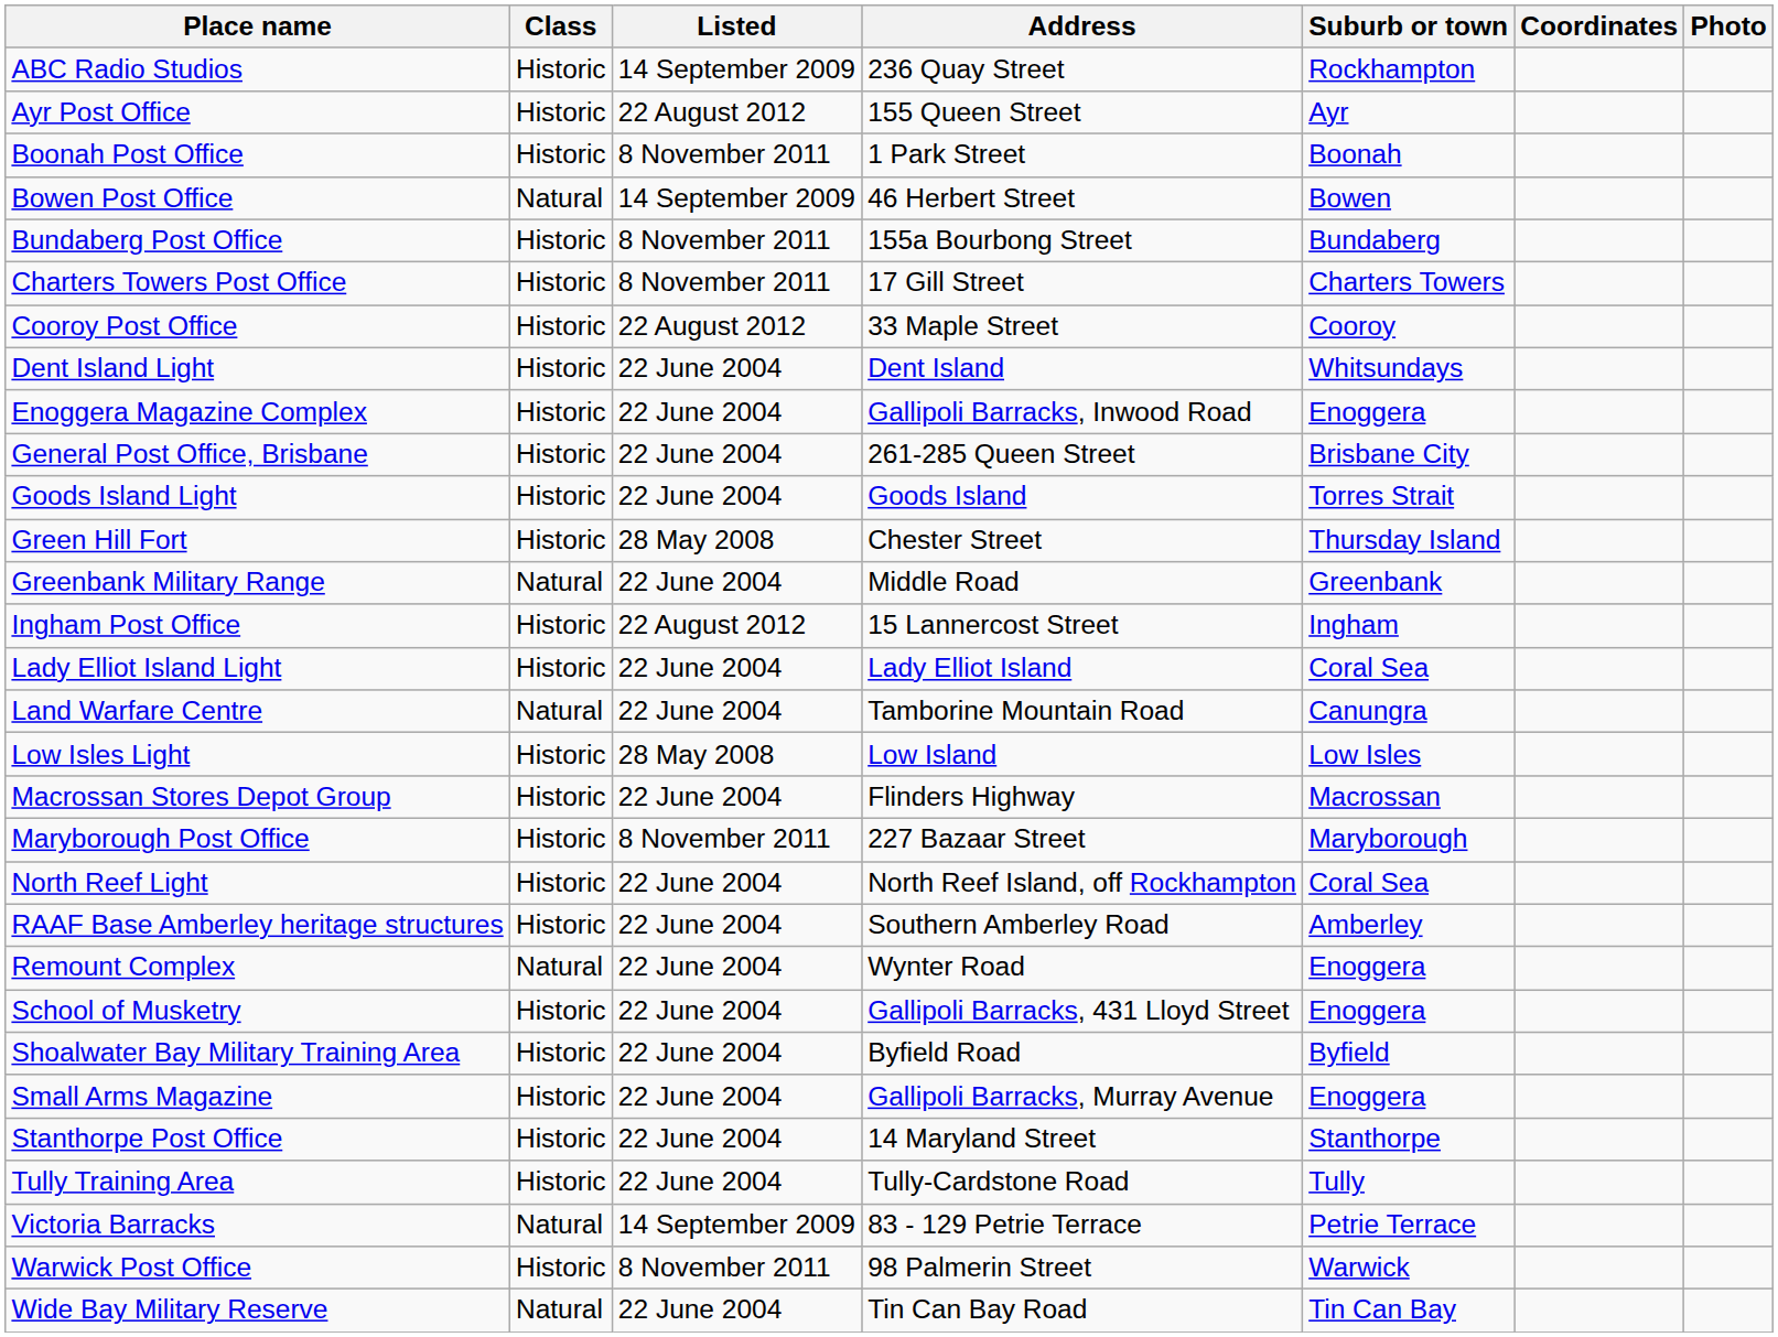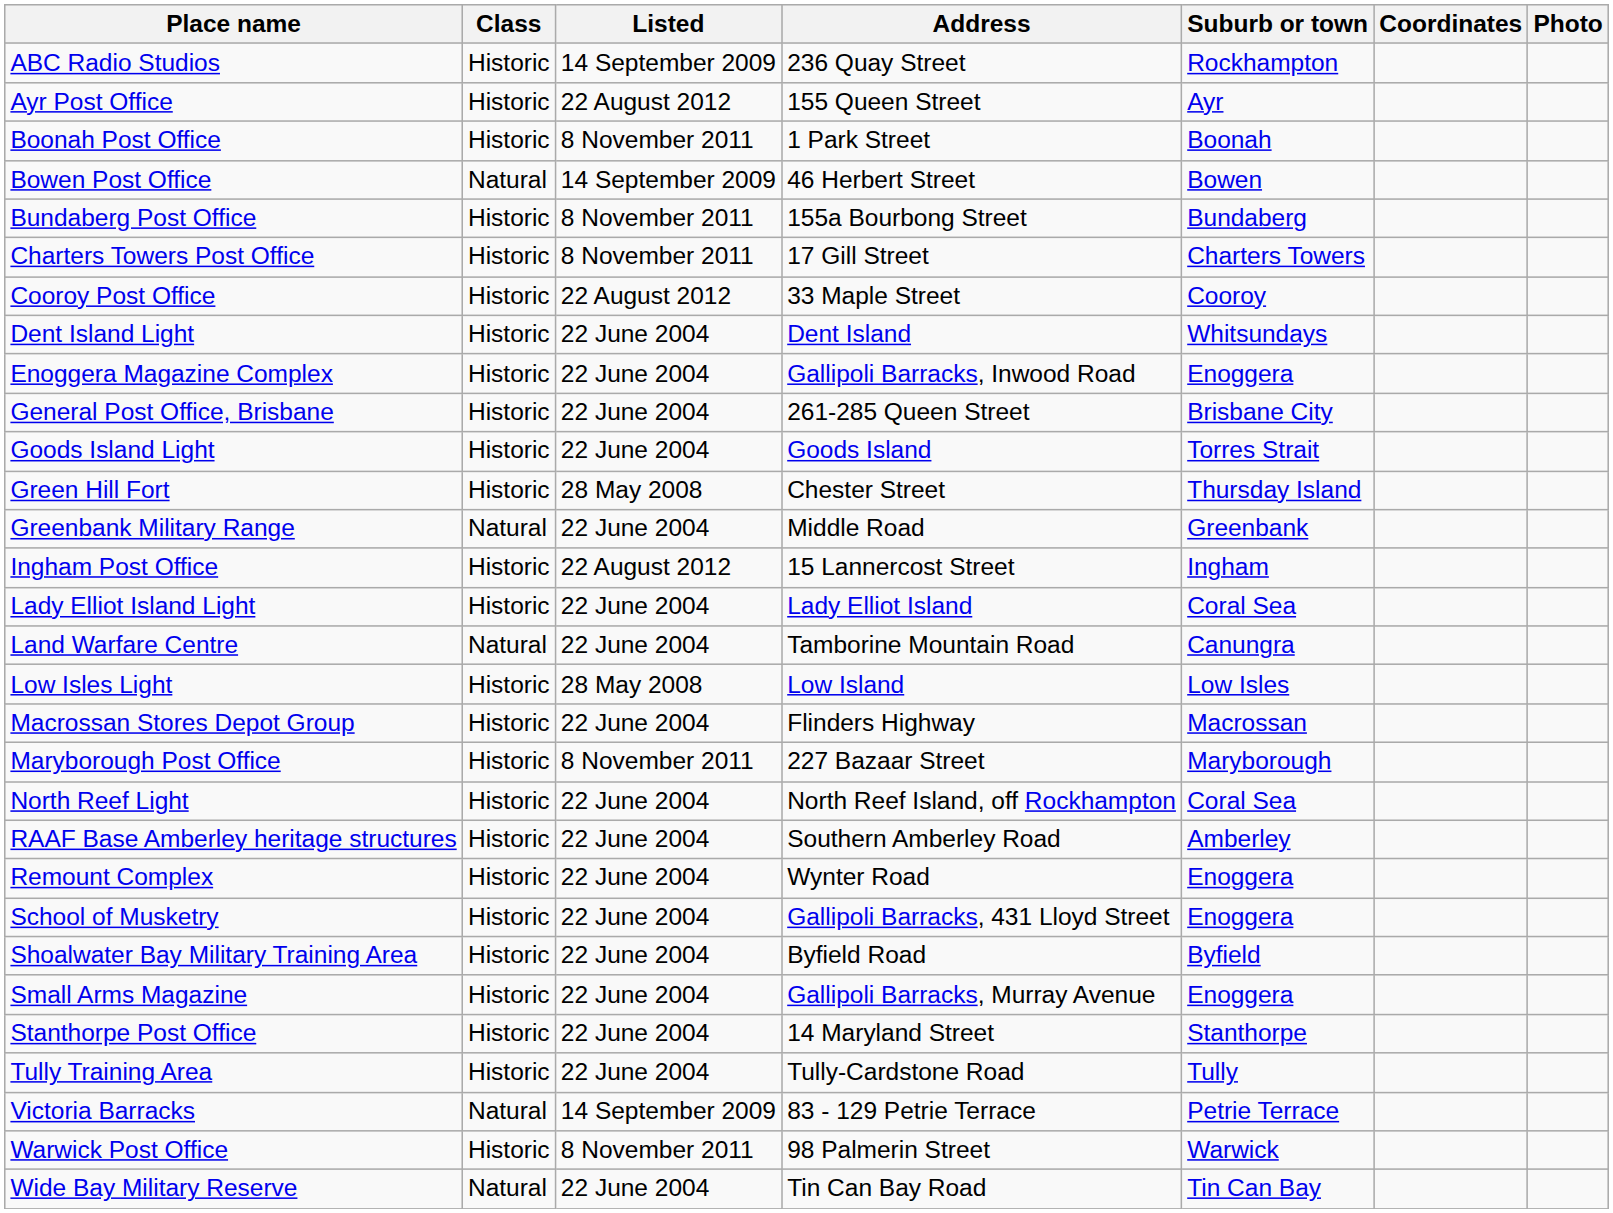 <table class="wikitable sortable">
 <tr>
 <th>Place name</th>
 <th>Class</th>
 <th>Listed</th>
 <th>Address</th>
 <th>Suburb or town</th>
 <th>Coordinates</th>
 <th class="unsortable">Photo</th>
 </tr>
 <tr>
 <td><a href='#'>ABC Radio Studios</a></td>
 <td>Historic</td>
 <td>14 September 2009</td>
 <td>236 Quay Street</td>
 <td><a href='#'>Rockhampton</a></td>
 <td></td>
 <td></td>
 </tr>
 <tr>
 <td><a href='#'>Ayr Post Office</a></td>
 <td>Historic</td>
 <td>22 August 2012</td>
 <td>155 Queen Street</td>
 <td><a href='#'>Ayr</a></td>
 <td></td>
 <td></td>
 </tr>
 <tr>
 <td><a href='#'>Boonah Post Office</a></td>
 <td>Historic</td>
 <td>8 November 2011</td>
 <td>1 Park Street</td>
 <td><a href='#'>Boonah</a></td>
 <td></td>
 <td></td>
 </tr>
 <tr>
 <td><a href='#'>Bowen Post Office</a></td>
 <td>Natural</td>
 <td>14 September 2009</td>
 <td>46 Herbert Street</td>
 <td><a href='#'>Bowen</a></td>
 <td></td>
 <td></td>
 </tr>
 <tr>
 <td><a href='#'>Bundaberg Post Office</a></td>
 <td>Historic</td>
 <td>8 November 2011</td>
 <td>155a Bourbong Street</td>
 <td><a href='#'>Bundaberg</a></td>
 <td></td>
 <td></td>
 </tr>
 <tr>
 <td><a href='#'>Charters Towers Post Office</a></td>
 <td>Historic</td>
 <td>8 November 2011</td>
 <td>17 Gill Street</td>
 <td><a href='#'>Charters Towers</a></td>
 <td></td>
 <td></td>
 </tr>
 <tr>
 <td><a href='#'>Cooroy Post Office</a></td>
 <td>Historic</td>
 <td>22 August 2012</td>
 <td>33 Maple Street</td>
 <td><a href='#'>Cooroy</a></td>
 <td></td>
 <td></td>
 </tr>
 <tr>
 <td><a href='#'>Dent Island Light</a></td>
 <td>Historic</td>
 <td>22 June 2004</td>
 <td><a href='#'>Dent Island</a></td>
 <td><a href='#'>Whitsundays</a></td>
 <td></td>
 <td></td>
 </tr>
 <tr>
 <td><a href='#'>Enoggera Magazine Complex</a></td>
 <td>Historic</td>
 <td>22 June 2004</td>
 <td><a href='#'>Gallipoli Barracks</a>, Inwood Road</td>
 <td><a href='#'>Enoggera</a></td>
 <td></td>
 <td></td>
 </tr>
 <tr>
 <td><a href='#'>General Post Office, Brisbane</a></td>
 <td>Historic</td>
 <td>22 June 2004</td>
 <td>261-285 Queen Street</td>
 <td><a href='#'>Brisbane City</a></td>
 <td></td>
 <td></td>
 </tr>
 <tr>
 <td><a href='#'>Goods Island Light</a></td>
 <td>Historic</td>
 <td>22 June 2004</td>
 <td><a href='#'>Goods Island</a></td>
 <td><a href='#'>Torres Strait</a></td>
 <td></td>
 <td></td>
 </tr>
 <tr>
 <td><a href='#'>Green Hill Fort</a></td>
 <td>Historic</td>
 <td>28 May 2008</td>
 <td>Chester Street</td>
 <td><a href='#'>Thursday Island</a></td>
 <td></td>
 <td></td>
 </tr>
 <tr>
 <td><a href='#'>Greenbank Military Range</a></td>
 <td>Natural</td>
 <td>22 June 2004</td>
 <td>Middle Road</td>
 <td><a href='#'>Greenbank</a></td>
 <td></td>
 <td></td>
 </tr>
 <tr>
 <td><a href='#'>Ingham Post Office</a></td>
 <td>Historic</td>
 <td>22 August 2012</td>
 <td>15 Lannercost Street</td>
 <td><a href='#'>Ingham</a></td>
 <td></td>
 <td></td>
 </tr>
 <tr>
 <td><a href='#'>Lady Elliot Island Light</a></td>
 <td>Historic</td>
 <td>22 June 2004</td>
 <td><a href='#'>Lady Elliot Island</a></td>
 <td><a href='#'>Coral Sea</a></td>
 <td></td>
 <td></td>
 </tr>
 <tr>
 <td><a href='#'>Land Warfare Centre</a></td>
 <td>Natural</td>
 <td>22 June 2004</td>
 <td>Tamborine Mountain Road</td>
 <td><a href='#'>Canungra</a></td>
 <td></td>
 <td></td>
 </tr>
 <tr>
 <td><a href='#'>Low Isles Light</a></td>
 <td>Historic</td>
 <td>28 May 2008</td>
 <td><a href='#'>Low Island</a></td>
 <td><a href='#'>Low Isles</a></td>
 <td></td>
 <td></td>
 </tr>
 <tr>
 <td><a href='#'>Macrossan Stores Depot Group</a></td>
 <td>Historic</td>
 <td>22 June 2004</td>
 <td>Flinders Highway</td>
 <td><a href='#'>Macrossan</a></td>
 <td></td>
 <td></td>
 </tr>
 <tr>
 <td><a href='#'>Maryborough Post Office</a></td>
 <td>Historic</td>
 <td>8 November 2011</td>
 <td>227 Bazaar Street</td>
 <td><a href='#'>Maryborough</a></td>
 <td></td>
 <td></td>
 </tr>
 <tr>
 <td><a href='#'>North Reef Light</a></td>
 <td>Historic</td>
 <td>22 June 2004</td>
 <td>North Reef Island, off <a href='#'>Rockhampton</a></td>
 <td><a href='#'>Coral Sea</a></td>
 <td></td>
 <td></td>
 </tr>
 <tr>
 <td><a href='#'>RAAF Base Amberley heritage structures</a></td>
 <td>Historic</td>
 <td>22 June 2004</td>
 <td>Southern Amberley Road</td>
 <td><a href='#'>Amberley</a></td>
 <td></td>
 <td></td>
 </tr>
 <tr>
 <td><a href='#'>Remount Complex</a></td>
-<td>Natural</td>
+<td>Historic</td>
 <td>22 June 2004</td>
 <td>Wynter Road</td>
 <td><a href='#'>Enoggera</a></td>
 <td></td>
 <td></td>
 </tr>
 <tr>
 <td><a href='#'>School of Musketry</a></td>
 <td>Historic</td>
 <td>22 June 2004</td>
 <td><a href='#'>Gallipoli Barracks</a>, 431 Lloyd Street</td>
 <td><a href='#'>Enoggera</a></td>
 <td></td>
 <td></td>
 </tr>
 <tr>
 <td><a href='#'>Shoalwater Bay Military Training Area</a></td>
 <td>Historic</td>
 <td>22 June 2004</td>
 <td>Byfield Road</td>
 <td><a href='#'>Byfield</a></td>
 <td></td>
 <td></td>
 </tr>
 <tr>
 <td><a href='#'>Small Arms Magazine</a></td>
 <td>Historic</td>
 <td>22 June 2004</td>
 <td><a href='#'>Gallipoli Barracks</a>, Murray Avenue</td>
 <td><a href='#'>Enoggera</a></td>
 <td></td>
 <td></td>
 </tr>
 <tr>
 <td><a href='#'>Stanthorpe Post Office</a></td>
 <td>Historic</td>
 <td>22 June 2004</td>
 <td>14 Maryland Street</td>
 <td><a href='#'>Stanthorpe</a></td>
 <td></td>
 <td></td>
 </tr>
 <tr>
 <td><a href='#'>Tully Training Area</a></td>
 <td>Historic</td>
 <td>22 June 2004</td>
 <td>Tully-Cardstone Road</td>
 <td><a href='#'>Tully</a></td>
 <td></td>
 <td></td>
 </tr>
 <tr>
 <td><a href='#'>Victoria Barracks</a></td>
 <td>Natural</td>
 <td>14 September 2009</td>
 <td>83 - 129 Petrie Terrace</td>
 <td><a href='#'>Petrie Terrace</a></td>
 <td></td>
 <td></td>
 </tr>
 <tr>
 <td><a href='#'>Warwick Post Office</a></td>
 <td>Historic</td>
 <td>8 November 2011</td>
 <td>98 Palmerin Street</td>
 <td><a href='#'>Warwick</a></td>
 <td></td>
 <td></td>
 </tr>
 <tr>
 <td><a href='#'>Wide Bay Military Reserve</a></td>
 <td>Natural</td>
 <td>22 June 2004</td>
 <td>Tin Can Bay Road</td>
 <td><a href='#'>Tin Can Bay</a></td>
 <td></td>
 <td></td>
 </tr>
 </table>
